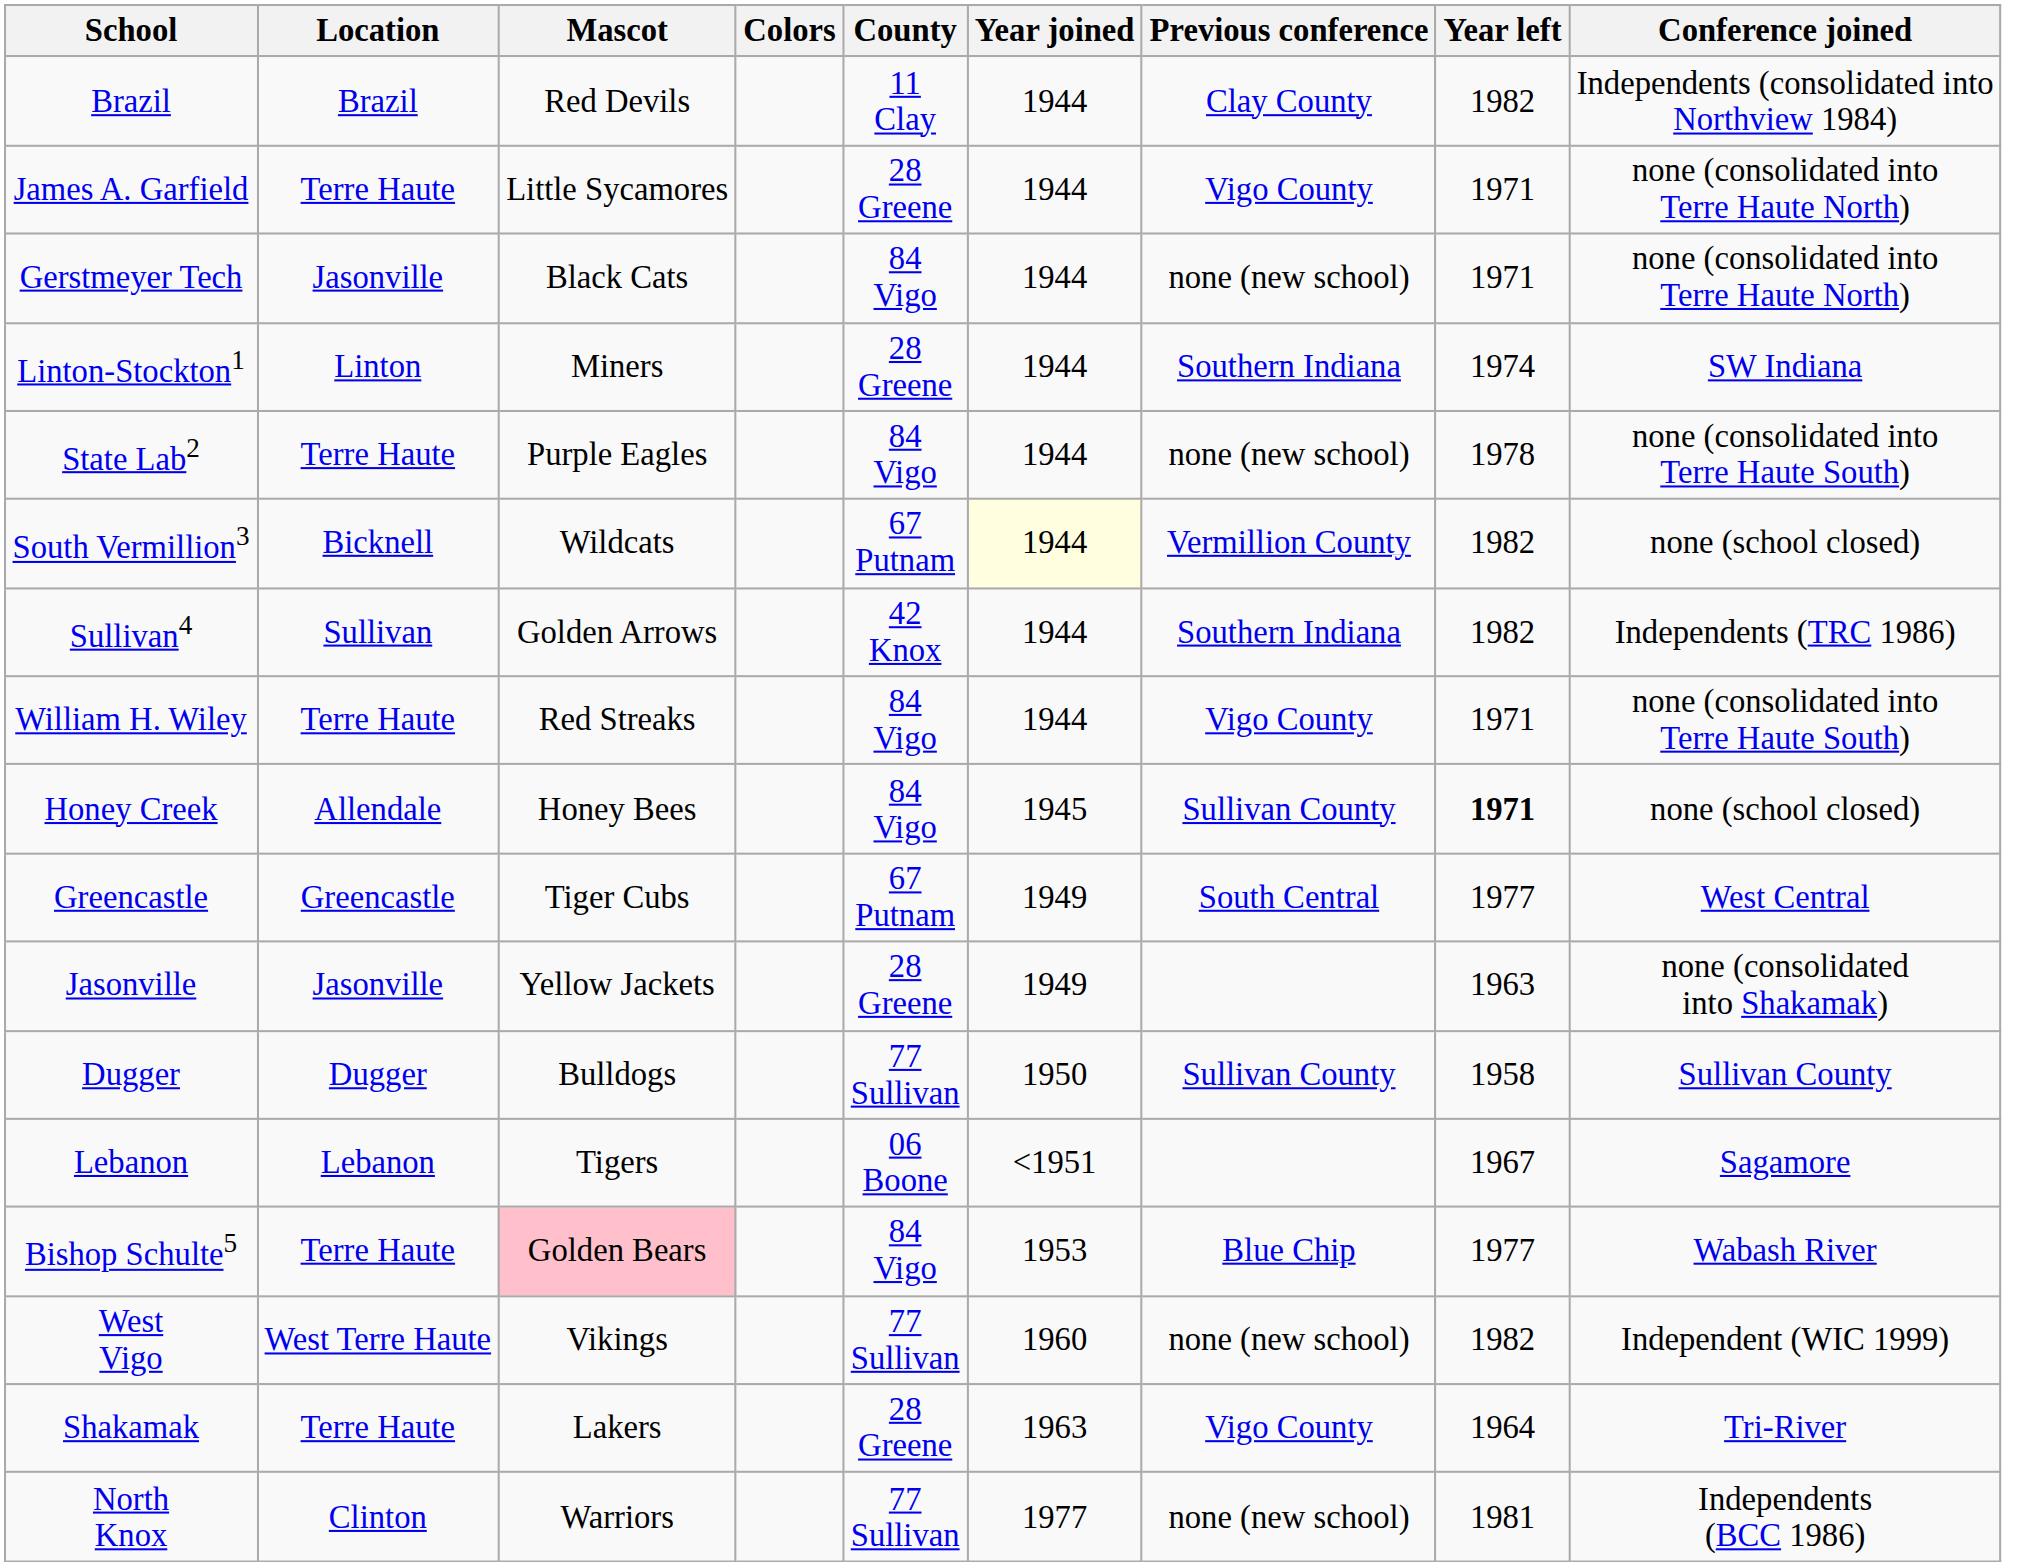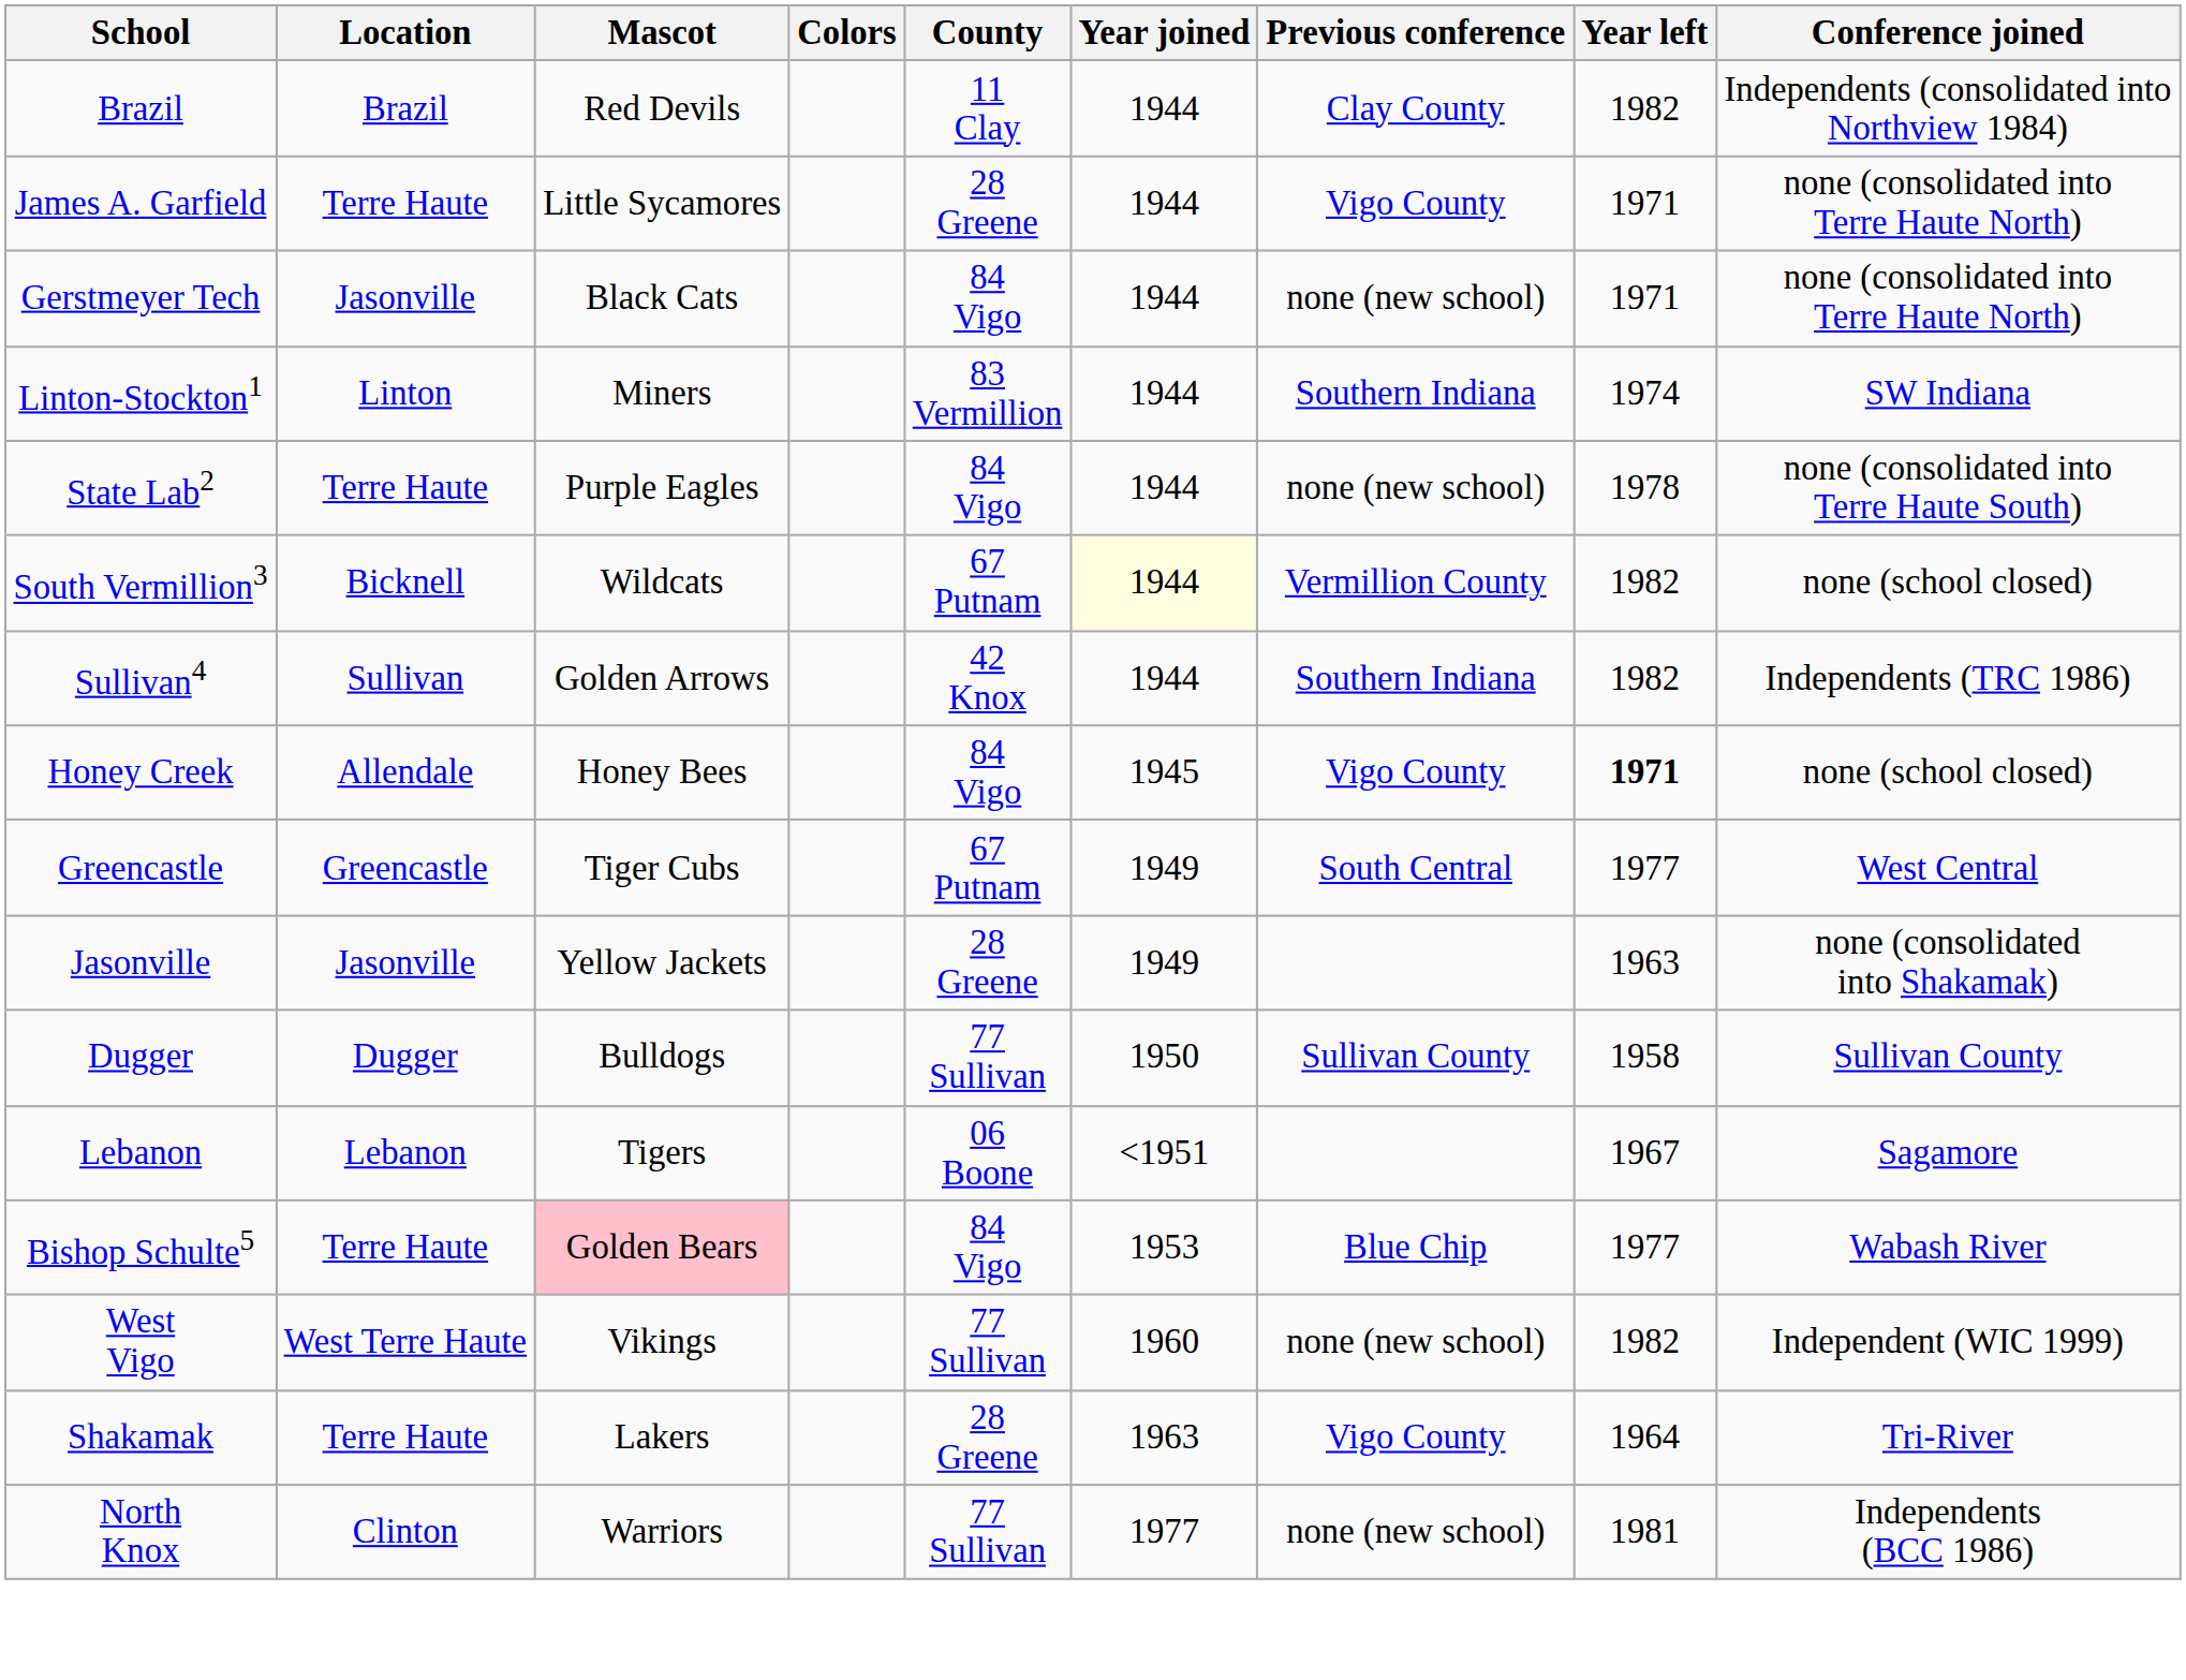 <table class="wikitable" style="text-align:center">
 <tr>
 <th>School</th>
 <th>Location</th>
 <th>Mascot</th>
 <th>Colors</th>
 <th>County</th>
 <th>Year joined</th>
 <th>Previous conference</th>
 <th>Year left</th>
 <th>Conference joined</th>
 </tr>
 <tr>
 <td><a href='#'>Brazil</a></td>
 <td><a href='#'>Brazil</a></td>
 <td>Red Devils</td>
 <td> </td>
 <td><a href='#'>11 <br> Clay</a></td>
 <td>1944</td>
 <td><a href='#'>Clay County</a></td>
 <td>1982</td>
 <td>Independents (consolidated into <br> <a href='#'>Northview</a> 1984)</td>
 </tr>
 <tr>
 <td><a href='#'>James A. Garfield</a></td>
 <td><a href='#'>Terre Haute</a></td>
 <td>Little Sycamores</td>
 <td> </td>
 <td><a href='#'>28 <br> Greene</a></td>
 <td>1944</td>
 <td><a href='#'>Vigo County</a></td>
 <td>1971</td>
 <td>none (consolidated into <br> <a href='#'>Terre Haute North</a>)</td>
 </tr>
 <tr>
 <td><a href='#'>Gerstmeyer Tech</a></td>
 <td><a href='#'>Jasonville</a></td>
 <td>Black Cats</td>
 <td>  </td>
 <td><a href='#'>84 <br> Vigo</a></td>
 <td>1944</td>
 <td>none (new school)</td>
 <td>1971</td>
 <td>none (consolidated into <br> <a href='#'>Terre Haute North</a>)</td>
 </tr>
 <tr>
 <td><a href='#'>Linton-Stockton</a><sup>1</sup></td>
 <td><a href='#'>Linton</a></td>
 <td>Miners</td>
 <td>  </td>
-<td><a href='#'>28 <br> Greene</a></td>
+<td><a href='#'>83 <br> Vermillion</a></td>
 <td>1944</td>
 <td><a href='#'>Southern Indiana</a></td>
 <td>1974</td>
 <td><a href='#'>SW Indiana</a></td>
 </tr>
 <tr>
 <td><a href='#'>State Lab</a><sup>2</sup></td>
 <td><a href='#'>Terre Haute</a></td>
 <td>Purple Eagles</td>
 <td> </td>
 <td><a href='#'>84 <br> Vigo</a></td>
 <td>1944</td>
 <td>none (new school)</td>
 <td>1978</td>
 <td>none (consolidated into <br> <a href='#'>Terre Haute South</a>)</td>
 </tr>
 <tr>
 <td><a href='#'>South Vermillion</a><sup>3</sup></td>
 <td><a href='#'>Bicknell</a></td>
 <td>Wildcats</td>
 <td>  </td>
 <td><a href='#'>67 <br> Putnam</a></td>
 <td style="background: lightyellow;">1944</td>
 <td><a href='#'>Vermillion County</a></td>
 <td>1982</td>
 <td>none (school closed)</td>
 </tr>
 <tr>
 <td><a href='#'>Sullivan</a><sup>4</sup></td>
 <td><a href='#'>Sullivan</a></td>
 <td>Golden Arrows</td>
 <td> </td>
 <td><a href='#'>42 <br> Knox</a></td>
 <td>1944</td>
 <td><a href='#'>Southern Indiana</a></td>
 <td>1982</td>
 <td>Independents (<a href='#'>TRC</a> 1986)</td>
 </tr>
 <tr>
-<td><a href='#'>William H. Wiley</a></td>
-<td><a href='#'>Terre Haute</a></td>
-<td>Red Streaks</td>
-<td> </td>
-<td><a href='#'>84 <br> Vigo</a></td>
-<td>1944</td>
-<td><a href='#'>Vigo County</a></td>
-<td>1971</td>
-<td>none (consolidated into <br> <a href='#'>Terre Haute South</a>)</td>
-</tr>
-<tr>
 <td><a href='#'>Honey Creek</a></td>
 <td><a href='#'>Allendale</a></td>
 <td>Honey Bees</td>
 <td> </td>
 <td><a href='#'>84 <br> Vigo</a></td>
 <td>1945</td>
-<td><a href='#'>Sullivan County</a></td>
+<td><a href='#'>Vigo County</a></td>
 <td><strong>1971</strong></td>
 <td>none (school closed)</td>
 </tr>
 <tr>
 <td><a href='#'>Greencastle</a></td>
 <td><a href='#'>Greencastle</a></td>
 <td>Tiger Cubs</td>
 <td> </td>
 <td><a href='#'>67 <br> Putnam</a></td>
 <td>1949</td>
 <td><a href='#'>South Central</a></td>
 <td>1977</td>
 <td><a href='#'>West Central</a></td>
 </tr>
 <tr>
 <td><a href='#'>Jasonville</a></td>
 <td><a href='#'>Jasonville</a></td>
 <td>Yellow Jackets</td>
 <td>  </td>
 <td><a href='#'>28 <br> Greene</a></td>
 <td>1949</td>
 <td></td>
 <td>1963</td>
 <td>none (consolidated <br> into <a href='#'>Shakamak</a>)</td>
 </tr>
 <tr>
 <td><a href='#'>Dugger</a></td>
 <td><a href='#'>Dugger</a></td>
 <td>Bulldogs</td>
 <td>  </td>
 <td><a href='#'>77 <br> Sullivan</a></td>
 <td>1950</td>
 <td><a href='#'>Sullivan County</a></td>
 <td>1958</td>
 <td><a href='#'>Sullivan County</a></td>
 </tr>
 <tr>
 <td><a href='#'>Lebanon</a></td>
 <td><a href='#'>Lebanon</a></td>
 <td>Tigers</td>
 <td> </td>
 <td><a href='#'>06 <br> Boone</a></td>
 <td><1951</td>
 <td></td>
 <td>1967</td>
 <td><a href='#'>Sagamore</a></td>
 </tr>
 <tr>
 <td><a href='#'>Bishop Schulte</a><sup>5</sup></td>
 <td><a href='#'>Terre Haute</a></td>
 <td style="background: pink;">Golden Bears</td>
 <td> </td>
 <td><a href='#'>84 <br> Vigo</a></td>
 <td>1953</td>
 <td><a href='#'>Blue Chip</a></td>
 <td>1977</td>
 <td><a href='#'>Wabash River</a></td>
 </tr>
 <tr>
 <td><a href='#'>West <br> Vigo</a></td>
 <td><a href='#'>West Terre Haute</a></td>
 <td>Vikings</td>
 <td>  </td>
 <td><a href='#'>77 <br> Sullivan</a></td>
 <td>1960</td>
 <td>none (new school)</td>
 <td>1982</td>
 <td>Independent (WIC 1999)</td>
 </tr>
 <tr>
 <td><a href='#'>Shakamak</a></td>
 <td><a href='#'>Terre Haute</a></td>
 <td>Lakers</td>
 <td> </td>
 <td><a href='#'>28 <br> Greene</a></td>
 <td>1963</td>
 <td><a href='#'>Vigo County</a></td>
 <td>1964</td>
 <td><a href='#'>Tri-River</a></td>
 </tr>
 <tr>
 <td><a href='#'>North <br> Knox</a></td>
 <td><a href='#'>Clinton</a></td>
 <td>Warriors</td>
 <td>  </td>
 <td><a href='#'>77 <br> Sullivan</a></td>
 <td>1977</td>
 <td>none (new school)</td>
 <td>1981</td>
 <td>Independents <br> (<a href='#'>BCC</a> 1986)</td>
 </tr>
 </table>
